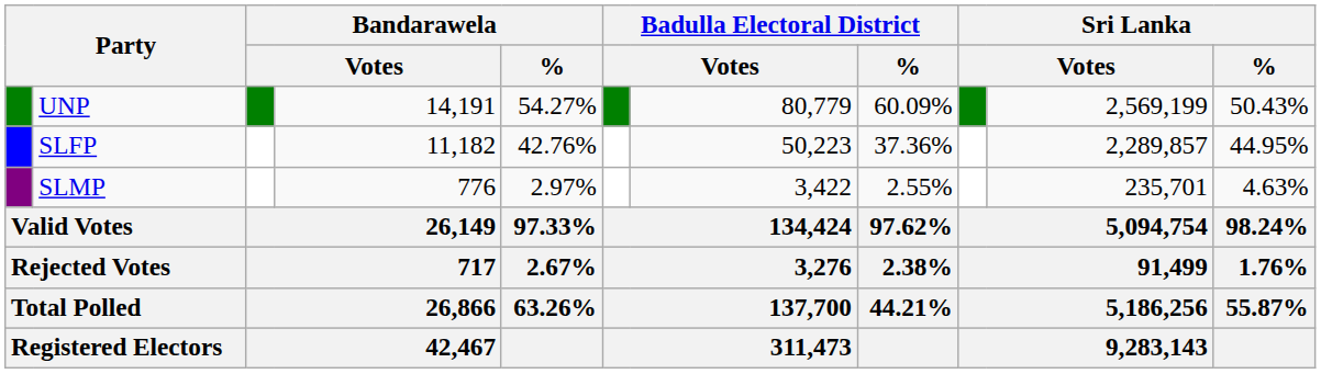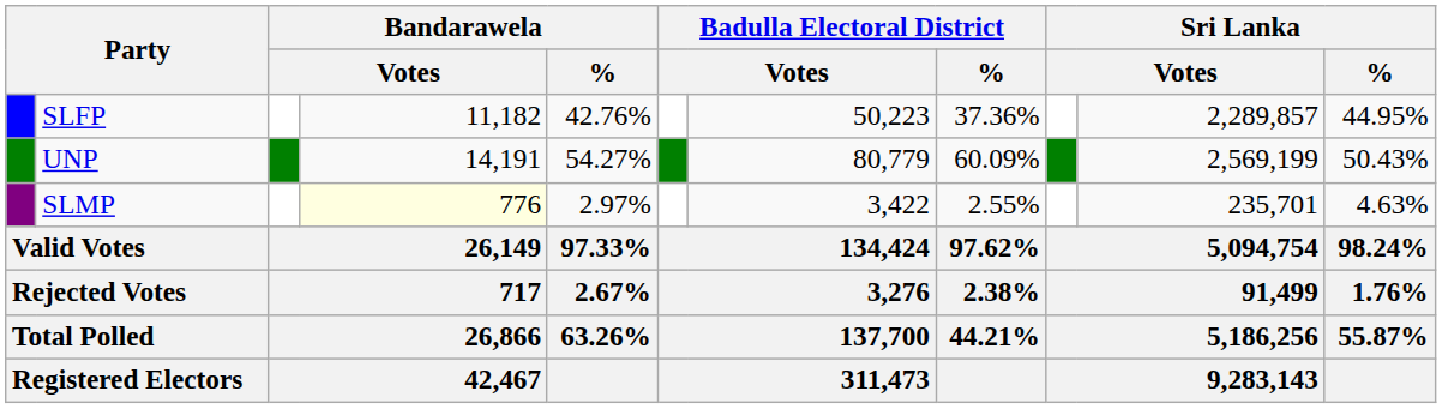 <table class="wikitable">
 <tr>
 <th colspan="2" width="144px"rowspan="2">Party</th>
 <th colspan="3" width="216px">Bandarawela</th>
 <th colspan="3" width="216px"><a href='#'>Badulla Electoral District</a></th>
 <th colspan="3" width="216px">Sri Lanka</th>
 </tr>
 <tr>
 <th colspan="2" width="144px">Votes</th>
 <th>%</th>
 <th colspan="2" width="144px">Votes</th>
 <th>%</th>
 <th colspan="2" width="144px">Votes</th>
 <th>%</th>
 </tr>
 <tr>
+<td style="background-color:blue;" width="10px"></td>
+<td style="text-align:left;"><a href='#'>SLFP</a></td>
+<td style="background-color:white;" width="10px"></td>
+<td style="text-align:right;">11,182</td>
+<td style="text-align:right;">42.76%</td>
+<td style="background-color:white;" width="10px"></td>
+<td style="text-align:right;">50,223</td>
+<td style="text-align:right;">37.36%</td>
+<td style="background-color:white;" width="10px"></td>
+<td style="text-align:right;">2,289,857</td>
+<td style="text-align:right;">44.95%</td>
+</tr>
+<tr>
 <td style="background-color:green;" width="10px"></td>
 <td style="text-align:left;"><a href='#'>UNP</a></td>
 <td style="background-color:green;" width="10px"></td>
 <td style="text-align:right;">14,191</td>
 <td style="text-align:right;">54.27%</td>
 <td style="background-color:green;" width="10px"></td>
 <td style="text-align:right;">80,779</td>
 <td style="text-align:right;">60.09%</td>
 <td style="background-color:green;" width="10px"></td>
 <td style="text-align:right;">2,569,199</td>
 <td style="text-align:right;">50.43%</td>
 </tr>
 <tr>
-<td style="background-color:blue;" width="10px"></td>
-<td style="text-align:left;"><a href='#'>SLFP</a></td>
-<td style="background-color:white;" width="10px"></td>
-<td style="text-align:right;">11,182</td>
-<td style="text-align:right;">42.76%</td>
-<td style="background-color:white;" width="10px"></td>
-<td style="text-align:right;">50,223</td>
-<td style="text-align:right;">37.36%</td>
-<td style="background-color:white;" width="10px"></td>
-<td style="text-align:right;">2,289,857</td>
-<td style="text-align:right;">44.95%</td>
-</tr>
-<tr>
 <td style="background-color:purple;" width="10px"></td>
 <td style="text-align:left;"><a href='#'>SLMP</a></td>
 <td style="background-color:white;" width="10px"></td>
-<td style="text-align:right;">776</td>
+<td style="background: lightyellow; text-align:right;">776</td>
 <td style="text-align:right;">2.97%</td>
 <td style="background-color:white;" width="10px"></td>
 <td style="text-align:right;">3,422</td>
 <td style="text-align:right;">2.55%</td>
 <td style="background-color:white;" width="10px"></td>
 <td style="text-align:right;">235,701</td>
 <td style="text-align:right;">4.63%</td>
 </tr>
 <tr>
 <th colspan="2" width="144px"style="text-align:left;">Valid Votes</th>
 <th style="text-align:right;"colspan="2" width="144px">26,149</th>
 <th style="text-align:right;">97.33%</th>
 <th style="text-align:right;"colspan="2" width="144px">134,424</th>
 <th style="text-align:right;">97.62%</th>
 <th style="text-align:right;"colspan="2" width="144px">5,094,754</th>
 <th style="text-align:right;">98.24%</th>
 </tr>
 <tr>
 <th colspan="2" width="144px"style="text-align:left;">Rejected Votes</th>
 <th style="text-align:right;"colspan="2" width="144px">717</th>
 <th style="text-align:right;">2.67%</th>
 <th style="text-align:right;"colspan="2" width="144px">3,276</th>
 <th style="text-align:right;">2.38%</th>
 <th style="text-align:right;"colspan="2" width="144px">91,499</th>
 <th style="text-align:right;">1.76%</th>
 </tr>
 <tr>
 <th colspan="2" width="144px"style="text-align:left;">Total Polled</th>
 <th style="text-align:right;"colspan="2" width="144px">26,866</th>
 <th style="text-align:right;">63.26%</th>
 <th style="text-align:right;"colspan="2" width="144px">137,700</th>
 <th style="text-align:right;">44.21%</th>
 <th style="text-align:right;"colspan="2" width="144px">5,186,256</th>
 <th style="text-align:right;">55.87%</th>
 </tr>
 <tr>
 <th colspan="2" width="144px"style="text-align:left;">Registered Electors</th>
 <th style="text-align:right;"colspan="2" width="144px">42,467</th>
 <th></th>
 <th style="text-align:right;"colspan="2" width="144px">311,473</th>
 <th></th>
 <th style="text-align:right;"colspan="2" width="144px">9,283,143</th>
 <th></th>
 </tr>
 </table>
